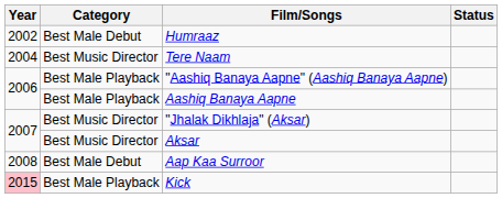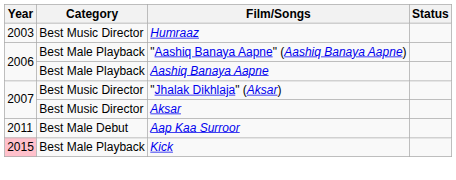 <table class="wikitable">
 <tr>
 <th>Year</th>
 <th>Category</th>
 <th>Film/Songs</th>
 <th>Status</th>
 </tr>
 <tr>
-<td>2002</td>
-<td>Best Male Debut</td>
+<td>2003</td>
+<td>Best Music Director</td>
 <td><em><a href='#'>Humraaz</a></em></td>
-<td></td>
-</tr>
-<tr>
-<td>2004</td>
-<td>Best Music Director</td>
-<td><em><a href='#'>Tere Naam</a></em></td>
 <td></td>
 </tr>
 <tr>
 <td rowspan=2>2006</td>
 <td>Best Male Playback</td>
 <td>"<a href='#'>Aashiq Banaya Aapne</a>" (<em><a href='#'>Aashiq Banaya Aapne</a></em>)</td>
 <td></td>
 </tr>
 <tr>
 <td>Best Male Playback</td>
 <td><em><a href='#'>Aashiq Banaya Aapne</a></em></td>
 <td></td>
 </tr>
 <tr>
 <td rowspan=2>2007</td>
 <td>Best Music Director</td>
 <td>"<a href='#'>Jhalak Dikhlaja</a>" (<em><a href='#'>Aksar</a></em>)</td>
 <td></td>
 </tr>
 <tr>
 <td>Best Music Director</td>
 <td><em><a href='#'>Aksar</a></em></td>
 <td></td>
 </tr>
 <tr>
-<td>2008</td>
+<td>2011</td>
 <td>Best Male Debut</td>
 <td><em><a href='#'>Aap Kaa Surroor</a></em></td>
 <td></td>
 </tr>
 <tr>
 <td style="background: pink;">2015</td>
 <td>Best Male Playback</td>
 <td><em><a href='#'>Kick</a></em></td>
 <td></td>
 </tr>
 </table>
